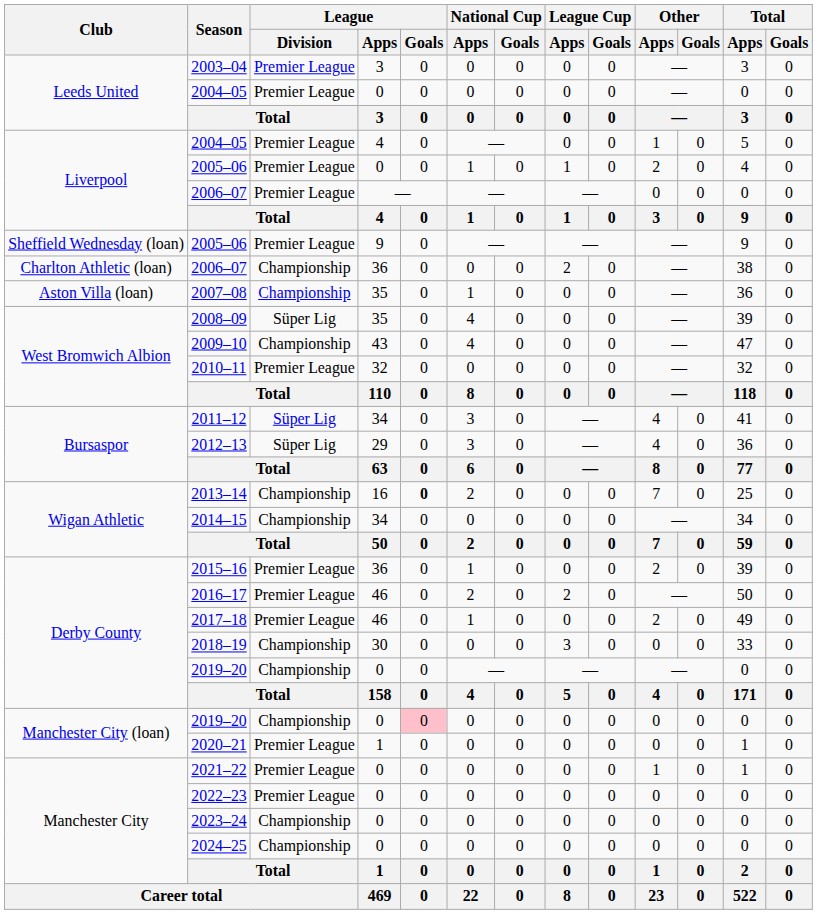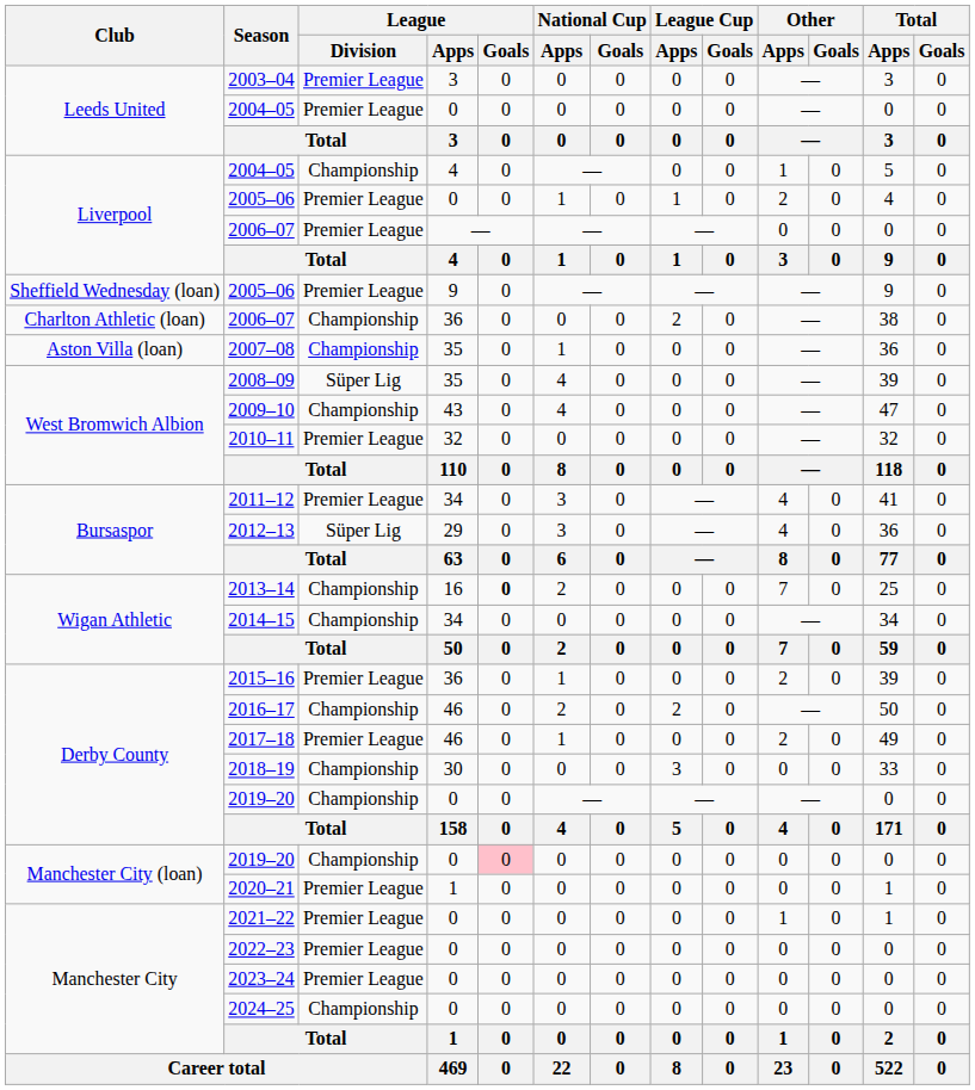 <table class="wikitable" style="text-align: center;">
 <tr>
 <th rowspan="2">Club</th>
 <th rowspan="2">Season</th>
 <th colspan="3">League</th>
 <th colspan="2">National Cup</th>
 <th colspan="2">League Cup</th>
 <th colspan="2">Other</th>
 <th colspan="2">Total</th>
 </tr>
 <tr>
 <th>Division</th>
 <th>Apps</th>
 <th>Goals</th>
 <th>Apps</th>
 <th>Goals</th>
 <th>Apps</th>
 <th>Goals</th>
 <th>Apps</th>
 <th>Goals</th>
 <th>Apps</th>
 <th>Goals</th>
 </tr>
 <tr>
 <td rowspan="3"><a href='#'>Leeds United</a></td>
 <td><a href='#'>2003–04</a></td>
 <td><a href='#'>Premier League</a></td>
 <td>3</td>
 <td>0</td>
 <td>0</td>
 <td>0</td>
 <td>0</td>
 <td>0</td>
 <td colspan="2">—</td>
 <td>3</td>
 <td>0</td>
 </tr>
 <tr>
 <td><a href='#'>2004–05</a></td>
 <td>Premier League</td>
 <td>0</td>
 <td>0</td>
 <td>0</td>
 <td>0</td>
 <td>0</td>
 <td>0</td>
 <td colspan="2">—</td>
 <td>0</td>
 <td>0</td>
 </tr>
 <tr>
 <th colspan="2">Total</th>
 <th>3</th>
 <th>0</th>
 <th>0</th>
 <th>0</th>
 <th>0</th>
 <th>0</th>
 <th colspan="2">—</th>
 <th>3</th>
 <th>0</th>
 </tr>
 <tr>
 <td rowspan="4"><a href='#'>Liverpool</a></td>
 <td><a href='#'>2004–05</a></td>
-<td>Premier League</td>
+<td>Championship</td>
 <td>4</td>
 <td>0</td>
 <td colspan="2">—</td>
 <td>0</td>
 <td>0</td>
 <td>1</td>
 <td>0</td>
 <td>5</td>
 <td>0</td>
 </tr>
 <tr>
 <td><a href='#'>2005–06</a></td>
 <td>Premier League</td>
 <td>0</td>
 <td>0</td>
 <td>1</td>
 <td>0</td>
 <td>1</td>
 <td>0</td>
 <td>2</td>
 <td>0</td>
 <td>4</td>
 <td>0</td>
 </tr>
 <tr>
 <td><a href='#'>2006–07</a></td>
 <td>Premier League</td>
 <td colspan="2">—</td>
 <td colspan="2">—</td>
 <td colspan="2">—</td>
 <td>0</td>
 <td>0</td>
 <td>0</td>
 <td>0</td>
 </tr>
 <tr>
 <th colspan="2">Total</th>
 <th>4</th>
 <th>0</th>
 <th>1</th>
 <th>0</th>
 <th>1</th>
 <th>0</th>
 <th>3</th>
 <th>0</th>
 <th>9</th>
 <th>0</th>
 </tr>
 <tr>
 <td><a href='#'>Sheffield Wednesday</a> (loan)</td>
 <td><a href='#'>2005–06</a></td>
 <td>Premier League</td>
 <td>9</td>
 <td>0</td>
 <td colspan="2">—</td>
 <td colspan="2">—</td>
 <td colspan="2">—</td>
 <td>9</td>
 <td>0</td>
 </tr>
 <tr>
 <td><a href='#'>Charlton Athletic</a> (loan)</td>
 <td><a href='#'>2006–07</a></td>
 <td>Championship</td>
 <td>36</td>
 <td>0</td>
 <td>0</td>
 <td>0</td>
 <td>2</td>
 <td>0</td>
 <td colspan="2">—</td>
 <td>38</td>
 <td>0</td>
 </tr>
 <tr>
 <td><a href='#'>Aston Villa</a> (loan)</td>
 <td><a href='#'>2007–08</a></td>
 <td><a href='#'>Championship</a></td>
 <td>35</td>
 <td>0</td>
 <td>1</td>
 <td>0</td>
 <td>0</td>
 <td>0</td>
 <td colspan="2">—</td>
 <td>36</td>
 <td>0</td>
 </tr>
 <tr>
 <td rowspan="4"><a href='#'>West Bromwich Albion</a></td>
 <td><a href='#'>2008–09</a></td>
 <td>Süper Lig</td>
 <td>35</td>
 <td>0</td>
 <td>4</td>
 <td>0</td>
 <td>0</td>
 <td>0</td>
 <td colspan="2">—</td>
 <td>39</td>
 <td>0</td>
 </tr>
 <tr>
 <td><a href='#'>2009–10</a></td>
 <td>Championship</td>
 <td>43</td>
 <td>0</td>
 <td>4</td>
 <td>0</td>
 <td>0</td>
 <td>0</td>
 <td colspan="2">—</td>
 <td>47</td>
 <td>0</td>
 </tr>
 <tr>
 <td><a href='#'>2010–11</a></td>
 <td>Premier League</td>
 <td>32</td>
 <td>0</td>
 <td>0</td>
 <td>0</td>
 <td>0</td>
 <td>0</td>
 <td colspan="2">—</td>
 <td>32</td>
 <td>0</td>
 </tr>
 <tr>
 <th colspan="2">Total</th>
 <th>110</th>
 <th>0</th>
 <th>8</th>
 <th>0</th>
 <th>0</th>
 <th>0</th>
 <th colspan="2">—</th>
 <th>118</th>
 <th>0</th>
 </tr>
 <tr>
 <td rowspan="3"><a href='#'>Bursaspor</a></td>
 <td><a href='#'>2011–12</a></td>
-<td><a href='#'>Süper Lig</a></td>
+<td>Premier League</td>
 <td>34</td>
 <td>0</td>
 <td>3</td>
 <td>0</td>
 <td colspan="2">—</td>
 <td>4</td>
 <td>0</td>
 <td>41</td>
 <td>0</td>
 </tr>
 <tr>
 <td><a href='#'>2012–13</a></td>
 <td>Süper Lig</td>
 <td>29</td>
 <td>0</td>
 <td>3</td>
 <td>0</td>
 <td colspan="2">—</td>
 <td>4</td>
 <td>0</td>
 <td>36</td>
 <td>0</td>
 </tr>
 <tr>
 <th colspan="2">Total</th>
 <th>63</th>
 <th>0</th>
 <th>6</th>
 <th>0</th>
 <th colspan="2">—</th>
 <th>8</th>
 <th>0</th>
 <th>77</th>
 <th>0</th>
 </tr>
 <tr>
 <td rowspan="3"><a href='#'>Wigan Athletic</a></td>
 <td><a href='#'>2013–14</a></td>
 <td>Championship</td>
 <td>16</td>
 <td><strong>0</strong></td>
 <td>2</td>
 <td>0</td>
 <td>0</td>
 <td>0</td>
 <td>7</td>
 <td>0</td>
 <td>25</td>
 <td>0</td>
 </tr>
 <tr>
 <td><a href='#'>2014–15</a></td>
 <td>Championship</td>
 <td>34</td>
 <td>0</td>
 <td>0</td>
 <td>0</td>
 <td>0</td>
 <td>0</td>
 <td colspan="2">—</td>
 <td>34</td>
 <td>0</td>
 </tr>
 <tr>
 <th colspan="2">Total</th>
 <th>50</th>
 <th>0</th>
 <th>2</th>
 <th>0</th>
 <th>0</th>
 <th>0</th>
 <th>7</th>
 <th>0</th>
 <th>59</th>
 <th>0</th>
 </tr>
 <tr>
 <td rowspan="6"><a href='#'>Derby County</a></td>
 <td><a href='#'>2015–16</a></td>
 <td>Premier League</td>
 <td>36</td>
 <td>0</td>
 <td>1</td>
 <td>0</td>
 <td>0</td>
 <td>0</td>
 <td>2</td>
 <td>0</td>
 <td>39</td>
 <td>0</td>
 </tr>
 <tr>
 <td><a href='#'>2016–17</a></td>
-<td>Premier League</td>
+<td>Championship</td>
 <td>46</td>
 <td>0</td>
 <td>2</td>
 <td>0</td>
 <td>2</td>
 <td>0</td>
 <td colspan="2">—</td>
 <td>50</td>
 <td>0</td>
 </tr>
 <tr>
 <td><a href='#'>2017–18</a></td>
 <td>Premier League</td>
 <td>46</td>
 <td>0</td>
 <td>1</td>
 <td>0</td>
 <td>0</td>
 <td>0</td>
 <td>2</td>
 <td>0</td>
 <td>49</td>
 <td>0</td>
 </tr>
 <tr>
 <td><a href='#'>2018–19</a></td>
 <td>Championship</td>
 <td>30</td>
 <td>0</td>
 <td>0</td>
 <td>0</td>
 <td>3</td>
 <td>0</td>
 <td>0</td>
 <td>0</td>
 <td>33</td>
 <td>0</td>
 </tr>
 <tr>
 <td><a href='#'>2019–20</a></td>
 <td>Championship</td>
 <td>0</td>
 <td>0</td>
 <td colspan="2">—</td>
 <td colspan="2">—</td>
 <td colspan="2">—</td>
 <td>0</td>
 <td>0</td>
 </tr>
 <tr>
 <th colspan="2">Total</th>
 <th>158</th>
 <th>0</th>
 <th>4</th>
 <th>0</th>
 <th>5</th>
 <th>0</th>
 <th>4</th>
 <th>0</th>
 <th>171</th>
 <th>0</th>
 </tr>
 <tr>
 <td rowspan="2"><a href='#'>Manchester City</a> (loan)</td>
 <td><a href='#'>2019–20</a></td>
 <td>Championship</td>
 <td>0</td>
 <td style="background: pink;">0</td>
 <td>0</td>
 <td>0</td>
 <td>0</td>
 <td>0</td>
 <td>0</td>
 <td>0</td>
 <td>0</td>
 <td>0</td>
 </tr>
 <tr>
 <td><a href='#'>2020–21</a></td>
 <td>Premier League</td>
 <td>1</td>
 <td>0</td>
 <td>0</td>
 <td>0</td>
 <td>0</td>
 <td>0</td>
 <td>0</td>
 <td>0</td>
 <td>1</td>
 <td>0</td>
 </tr>
 <tr>
 <td rowspan="5">Manchester City</td>
 <td><a href='#'>2021–22</a></td>
 <td>Premier League</td>
 <td>0</td>
 <td>0</td>
 <td>0</td>
 <td>0</td>
 <td>0</td>
 <td>0</td>
 <td>1</td>
 <td>0</td>
 <td>1</td>
 <td>0</td>
 </tr>
 <tr>
 <td><a href='#'>2022–23</a></td>
 <td>Premier League</td>
 <td>0</td>
 <td>0</td>
 <td>0</td>
 <td>0</td>
 <td>0</td>
 <td>0</td>
 <td>0</td>
 <td>0</td>
 <td>0</td>
 <td>0</td>
 </tr>
 <tr>
 <td><a href='#'>2023–24</a></td>
-<td>Championship</td>
+<td>Premier League</td>
 <td>0</td>
 <td>0</td>
 <td>0</td>
 <td>0</td>
 <td>0</td>
 <td>0</td>
 <td>0</td>
 <td>0</td>
 <td>0</td>
 <td>0</td>
 </tr>
 <tr>
 <td><a href='#'>2024–25</a></td>
 <td>Championship</td>
 <td>0</td>
 <td>0</td>
 <td>0</td>
 <td>0</td>
 <td>0</td>
 <td>0</td>
 <td>0</td>
 <td>0</td>
 <td>0</td>
 <td>0</td>
 </tr>
 <tr>
 <th colspan="2">Total</th>
 <th>1</th>
 <th>0</th>
 <th>0</th>
 <th>0</th>
 <th>0</th>
 <th>0</th>
 <th>1</th>
 <th>0</th>
 <th>2</th>
 <th>0</th>
 </tr>
 <tr>
 <th colspan="3">Career total</th>
 <th>469</th>
 <th>0</th>
 <th>22</th>
 <th>0</th>
 <th>8</th>
 <th>0</th>
 <th>23</th>
 <th>0</th>
 <th>522</th>
 <th>0</th>
 </tr>
 </table>
